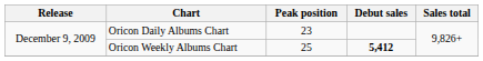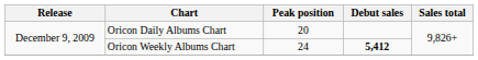 <table class="wikitable" width="700px">
 <tr>
 <th align="left">Release</th>
 <th align="left">Chart</th>
 <th align="left">Peak position</th>
 <th align="left">Debut sales</th>
 <th align="left">Sales total</th>
 </tr>
 <tr>
 <td align="center" rowspan="2">December 9, 2009</td>
 <td align="left">Oricon Daily Albums Chart</td>
-<td align="center">23</td>
+<td align="center">20</td>
 <td align="center"></td>
 <td align="center" rowspan="2">9,826+</td>
 </tr>
 <tr>
 <td align="left">Oricon Weekly Albums Chart</td>
-<td align="center">25</td>
+<td align="center">24</td>
 <td align="center"><strong>5,412</strong></td>
 </tr>
 <tr>
 </tr>
 </table>
